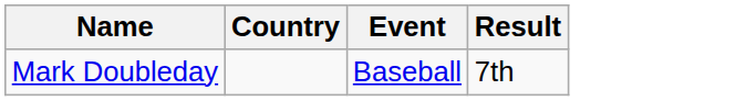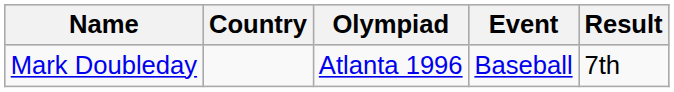 <table class="wikitable sortable">
 <tr>
 <th>Name</th>
 <th>Country</th>
+<th>Olympiad</th>
 <th>Event</th>
 <th>Result</th>
 </tr>
 <tr>
 <td><a href='#'>Mark Doubleday</a></td>
 <td></td>
+<td><a href='#'>Atlanta 1996</a></td>
 <td><a href='#'>Baseball</a></td>
 <td>7th</td>
 </tr>
 </table>
